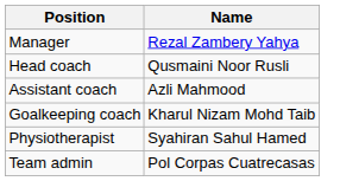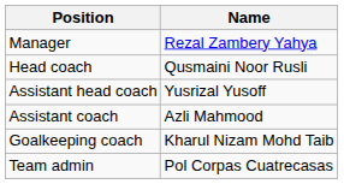 <table class="wikitable">
 <tr>
 <th>Position</th>
 <th>Name</th>
 </tr>
 <tr>
 <td>Manager</td>
 <td> <a href='#'>Rezal Zambery Yahya</a></td>
 </tr>
 <tr>
 <td>Head coach</td>
 <td> Qusmaini Noor Rusli</td>
 </tr>
 <tr>
+<td>Assistant head coach</td>
+<td> Yusrizal Yusoff</td>
+</tr>
+<tr>
 <td>Assistant coach</td>
 <td> Azli Mahmood</td>
 </tr>
 <tr>
 <td>Goalkeeping coach</td>
 <td> Kharul Nizam Mohd Taib</td>
 </tr>
 <tr>
-<td>Physiotherapist</td>
-<td> Syahiran Sahul Hamed</td>
-</tr>
-<tr>
 <td>Team admin</td>
 <td> Pol Corpas Cuatrecasas</td>
 </tr>
 </table>
